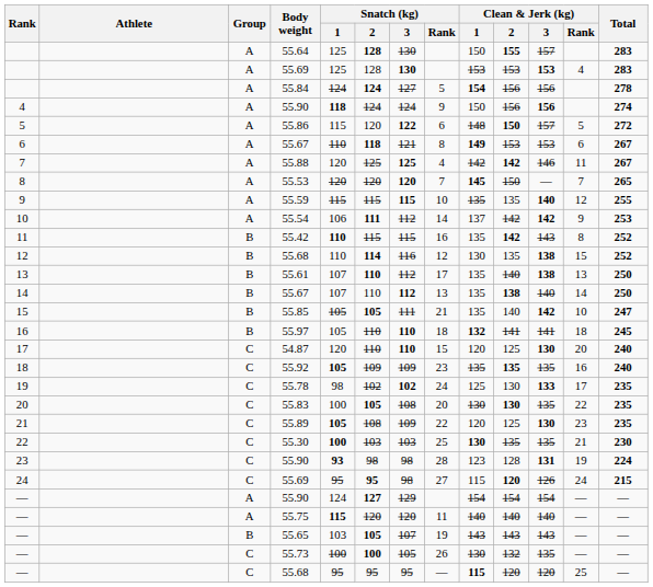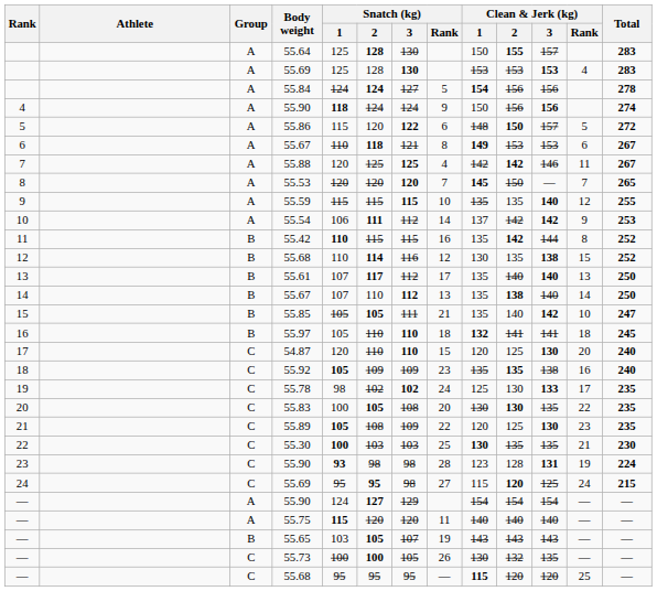 <table class = "wikitable" style="text-align:center;">
 <tr>
 <th rowspan=2 width=40>Rank</th>
 <th rowspan=2 width=250>Athlete</th>
 <th rowspan=2 width=50>Group</th>
 <th rowspan=2 width=60>Body weight</th>
 <th colspan=4>Snatch (kg)</th>
 <th colspan=4>Clean & Jerk (kg)</th>
 <th rowspan=2 width=60>Total</th>
 </tr>
 <tr>
 <th width=40>1</th>
 <th width=40>2</th>
 <th width=40>3</th>
 <th width=40>Rank</th>
 <th width=40>1</th>
 <th width=40>2</th>
 <th width=40>3</th>
 <th width=40>Rank</th>
 </tr>
 <tr>
 <td></td>
 <td align=left></td>
 <td>A</td>
 <td>55.64</td>
 <td>125</td>
 <td><strong>128</strong></td>
 <td><s>130</s></td>
 <td></td>
 <td>150</td>
 <td><strong>155</strong></td>
 <td><s>157</s></td>
 <td></td>
 <td><strong>283</strong></td>
 </tr>
 <tr>
 <td></td>
 <td align=left></td>
 <td>A</td>
 <td>55.69</td>
 <td>125</td>
 <td>128</td>
 <td><strong>130</strong></td>
 <td></td>
 <td><s>153</s></td>
 <td><s>153</s></td>
 <td><strong>153</strong></td>
 <td>4</td>
 <td><strong>283</strong></td>
 </tr>
 <tr>
 <td></td>
 <td align=left></td>
 <td>A</td>
 <td>55.84</td>
 <td><s>124</s></td>
 <td><strong>124</strong></td>
 <td><s>127</s></td>
 <td>5</td>
 <td><strong>154</strong></td>
 <td><s>156</s></td>
 <td><s>156</s></td>
 <td></td>
 <td><strong>278</strong></td>
 </tr>
 <tr>
 <td>4</td>
 <td align=left></td>
 <td>A</td>
 <td>55.90</td>
 <td><strong>118</strong></td>
 <td><s>124</s></td>
 <td><s>124</s></td>
 <td>9</td>
 <td>150</td>
 <td><s>156</s></td>
 <td><strong>156</strong></td>
 <td></td>
 <td><strong>274</strong></td>
 </tr>
 <tr>
 <td>5</td>
 <td align=left></td>
 <td>A</td>
 <td>55.86</td>
 <td>115</td>
 <td>120</td>
 <td><strong>122</strong></td>
 <td>6</td>
 <td><s>148</s></td>
 <td><strong>150</strong></td>
 <td><s>157</s></td>
 <td>5</td>
 <td><strong>272</strong></td>
 </tr>
 <tr>
 <td>6</td>
 <td align=left></td>
 <td>A</td>
 <td>55.67</td>
 <td><s>110</s></td>
 <td><strong>118</strong></td>
 <td><s>121</s></td>
 <td>8</td>
 <td><strong>149</strong></td>
 <td><s>153</s></td>
 <td><s>153</s></td>
 <td>6</td>
 <td><strong>267</strong></td>
 </tr>
 <tr>
 <td>7</td>
 <td align=left></td>
 <td>A</td>
 <td>55.88</td>
 <td>120</td>
 <td><s>125</s></td>
 <td><strong>125</strong></td>
 <td>4</td>
 <td><s>142</s></td>
 <td><strong>142</strong></td>
 <td><s>146</s></td>
 <td>11</td>
 <td><strong>267</strong></td>
 </tr>
 <tr>
 <td>8</td>
 <td align=left></td>
 <td>A</td>
 <td>55.53</td>
 <td><s>120</s></td>
 <td><s>120</s></td>
 <td><strong>120</strong></td>
 <td>7</td>
 <td><strong>145</strong></td>
 <td><s>150</s></td>
 <td>—</td>
 <td>7</td>
 <td><strong>265</strong></td>
 </tr>
 <tr>
 <td>9</td>
 <td align=left></td>
 <td>A</td>
 <td>55.59</td>
 <td><s>115</s></td>
 <td><s>115</s></td>
 <td><strong>115</strong></td>
 <td>10</td>
 <td><s>135</s></td>
 <td>135</td>
 <td><strong>140</strong></td>
 <td>12</td>
 <td><strong>255</strong></td>
 </tr>
 <tr>
 <td>10</td>
 <td align=left></td>
 <td>A</td>
 <td>55.54</td>
 <td>106</td>
 <td><strong>111</strong></td>
 <td><s>112</s></td>
 <td>14</td>
 <td>137</td>
 <td><s>142</s></td>
 <td><strong>142</strong></td>
 <td>9</td>
 <td><strong>253</strong></td>
 </tr>
 <tr>
 <td>11</td>
 <td align=left></td>
 <td>B</td>
 <td>55.42</td>
 <td><strong>110</strong></td>
 <td><s>115</s></td>
 <td><s>115</s></td>
 <td>16</td>
 <td>135</td>
 <td><strong>142</strong></td>
-<td><s>143</s></td>
+<td><s>144</s></td>
 <td>8</td>
 <td><strong>252</strong></td>
 </tr>
 <tr>
 <td>12</td>
 <td align=left></td>
 <td>B</td>
 <td>55.68</td>
 <td>110</td>
 <td><strong>114</strong></td>
 <td><s>116</s></td>
 <td>12</td>
 <td>130</td>
 <td>135</td>
 <td><strong>138</strong></td>
 <td>15</td>
 <td><strong>252</strong></td>
 </tr>
 <tr>
 <td>13</td>
 <td align=left></td>
 <td>B</td>
 <td>55.61</td>
 <td>107</td>
-<td><strong>110</strong></td>
+<td><strong>117</strong></td>
 <td><s>112</s></td>
 <td>17</td>
 <td>135</td>
 <td><s>140</s></td>
-<td><strong>138</strong></td>
+<td><strong>140</strong></td>
 <td>13</td>
 <td><strong>250</strong></td>
 </tr>
 <tr>
 <td>14</td>
 <td align=left></td>
 <td>B</td>
 <td>55.67</td>
 <td>107</td>
 <td>110</td>
 <td><strong>112</strong></td>
 <td>13</td>
 <td>135</td>
 <td><strong>138</strong></td>
 <td><s>140</s></td>
 <td>14</td>
 <td><strong>250</strong></td>
 </tr>
 <tr>
 <td>15</td>
 <td align=left></td>
 <td>B</td>
 <td>55.85</td>
 <td><s>105</s></td>
 <td><strong>105</strong></td>
 <td><s>111</s></td>
 <td>21</td>
 <td>135</td>
 <td>140</td>
 <td><strong>142</strong></td>
 <td>10</td>
 <td><strong>247</strong></td>
 </tr>
 <tr>
 <td>16</td>
 <td align=left></td>
 <td>B</td>
 <td>55.97</td>
 <td>105</td>
 <td><s>110</s></td>
 <td><strong>110</strong></td>
 <td>18</td>
 <td><strong>132</strong></td>
 <td><s>141</s></td>
 <td><s>141</s></td>
 <td>18</td>
 <td><strong>245</strong></td>
 </tr>
 <tr>
 <td>17</td>
 <td align=left></td>
 <td>C</td>
 <td>54.87</td>
 <td>120</td>
 <td><s>110</s></td>
 <td><strong>110</strong></td>
 <td>15</td>
 <td>120</td>
 <td>125</td>
 <td><strong>130</strong></td>
 <td>20</td>
 <td><strong>240</strong></td>
 </tr>
 <tr>
 <td>18</td>
 <td align=left></td>
 <td>C</td>
 <td>55.92</td>
 <td><strong>105</strong></td>
 <td><s>109</s></td>
 <td><s>109</s></td>
 <td>23</td>
 <td><s>135</s></td>
 <td><strong>135</strong></td>
-<td><s>135</s></td>
+<td><s>138</s></td>
 <td>16</td>
 <td><strong>240</strong></td>
 </tr>
 <tr>
 <td>19</td>
 <td align=left></td>
 <td>C</td>
 <td>55.78</td>
 <td>98</td>
 <td><s>102</s></td>
 <td><strong>102</strong></td>
 <td>24</td>
 <td>125</td>
 <td>130</td>
 <td><strong>133</strong></td>
 <td>17</td>
 <td><strong>235</strong></td>
 </tr>
 <tr>
 <td>20</td>
 <td align=left></td>
 <td>C</td>
 <td>55.83</td>
 <td>100</td>
 <td><strong>105</strong></td>
 <td><s>108</s></td>
 <td>20</td>
 <td><s>130</s></td>
 <td><strong>130</strong></td>
 <td><s>135</s></td>
 <td>22</td>
 <td><strong>235</strong></td>
 </tr>
 <tr>
 <td>21</td>
 <td align=left></td>
 <td>C</td>
 <td>55.89</td>
 <td><strong>105</strong></td>
 <td><s>108</s></td>
 <td><s>109</s></td>
 <td>22</td>
 <td>120</td>
 <td>125</td>
 <td><strong>130</strong></td>
 <td>23</td>
 <td><strong>235</strong></td>
 </tr>
 <tr>
 <td>22</td>
 <td align=left></td>
 <td>C</td>
 <td>55.30</td>
 <td><strong>100</strong></td>
 <td><s>103</s></td>
 <td><s>103</s></td>
 <td>25</td>
 <td><strong>130</strong></td>
 <td><s>135</s></td>
 <td><s>135</s></td>
 <td>21</td>
 <td><strong>230</strong></td>
 </tr>
 <tr>
 <td>23</td>
 <td align=left></td>
 <td>C</td>
 <td>55.90</td>
 <td><strong>93</strong></td>
 <td><s>98</s></td>
 <td><s>98</s></td>
 <td>28</td>
 <td>123</td>
 <td>128</td>
 <td><strong>131</strong></td>
 <td>19</td>
 <td><strong>224</strong></td>
 </tr>
 <tr>
 <td>24</td>
 <td align=left></td>
 <td>C</td>
 <td>55.69</td>
 <td><s>95</s></td>
 <td><strong>95</strong></td>
 <td><s>98</s></td>
 <td>27</td>
 <td>115</td>
 <td><strong>120</strong></td>
-<td><s>126</s></td>
+<td><s>125</s></td>
 <td>24</td>
 <td><strong>215</strong></td>
 </tr>
 <tr>
 <td>—</td>
 <td align=left></td>
 <td>A</td>
 <td>55.90</td>
 <td>124</td>
 <td><strong>127</strong></td>
 <td><s>129</s></td>
 <td></td>
 <td><s>154</s></td>
 <td><s>154</s></td>
 <td><s>154</s></td>
 <td>—</td>
 <td>—</td>
 </tr>
 <tr>
 <td>—</td>
 <td align=left></td>
 <td>A</td>
 <td>55.75</td>
 <td><strong>115</strong></td>
 <td><s>120</s></td>
 <td><s>120</s></td>
 <td>11</td>
 <td><s>140</s></td>
 <td><s>140</s></td>
 <td><s>140</s></td>
 <td>—</td>
 <td>—</td>
 </tr>
 <tr>
 <td>—</td>
 <td align=left></td>
 <td>B</td>
 <td>55.65</td>
 <td>103</td>
 <td><strong>105</strong></td>
 <td><s>107</s></td>
 <td>19</td>
 <td><s>143</s></td>
 <td><s>143</s></td>
 <td><s>143</s></td>
 <td>—</td>
 <td>—</td>
 </tr>
 <tr>
 <td>—</td>
 <td align=left></td>
 <td>C</td>
 <td>55.73</td>
 <td><s>100</s></td>
 <td><strong>100</strong></td>
 <td><s>105</s></td>
 <td>26</td>
 <td><s>130</s></td>
 <td><s>132</s></td>
 <td><s>135</s></td>
 <td>—</td>
 <td>—</td>
 </tr>
 <tr>
 <td>—</td>
 <td align=left></td>
 <td>C</td>
 <td>55.68</td>
 <td><s>95</s></td>
 <td><s>95</s></td>
 <td><s>95</s></td>
 <td>—</td>
 <td><strong>115</strong></td>
 <td><s>120</s></td>
 <td><s>120</s></td>
 <td>25</td>
 <td>—</td>
 </tr>
 </table>
